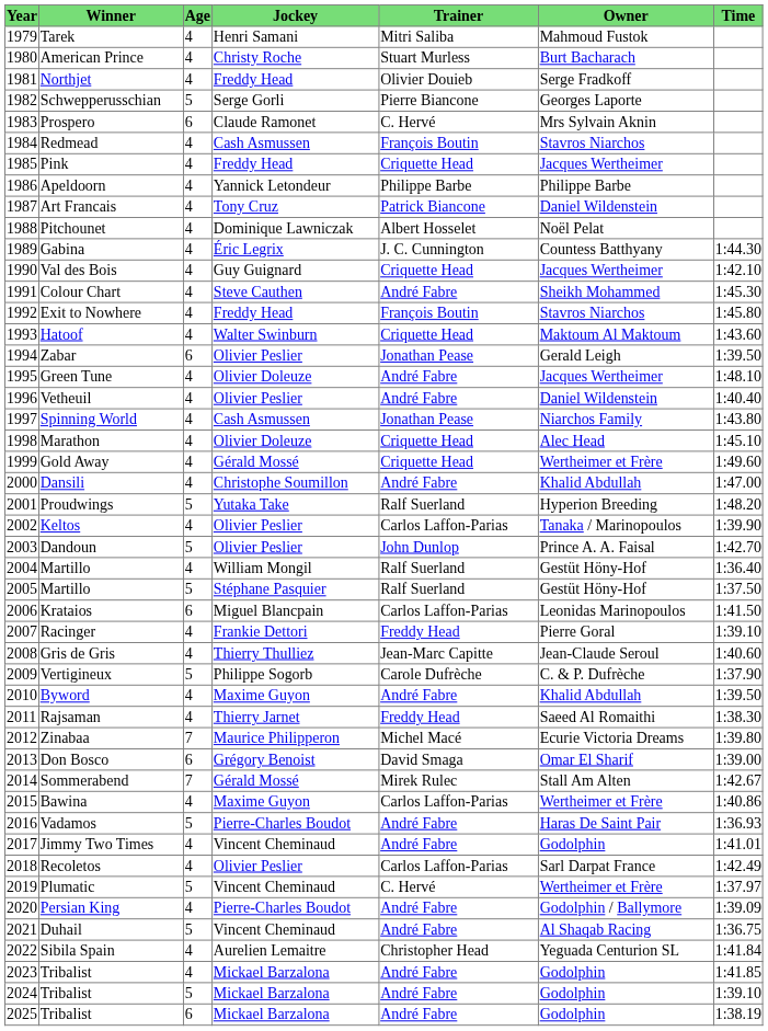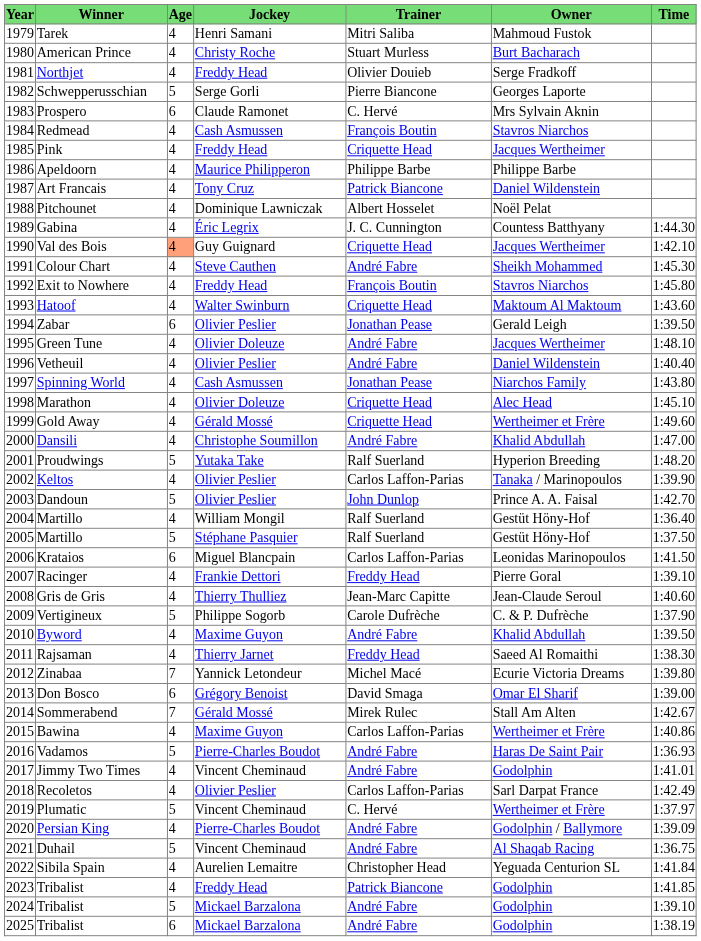 <table class = "sortable" | border="1" style="border-collapse: collapse; font-size:90%">
 <tr bgcolor="#77dd77" align="center">
 <th>Year</th>
 <th>Winner</th>
 <th>Age</th>
 <th>Jockey</th>
 <th>Trainer</th>
 <th>Owner</th>
 <th>Time</th>
 </tr>
 <tr>
 <td>1979</td>
 <td width=133px>Tarek</td>
 <td>4</td>
 <td width=154px>Henri Samani</td>
 <td width=147px>Mitri Saliba</td>
 <td width=162px>Mahmoud Fustok</td>
 <td></td>
 </tr>
 <tr>
 <td>1980</td>
 <td>American Prince</td>
 <td>4</td>
 <td><a href='#'>Christy Roche</a></td>
 <td>Stuart Murless</td>
 <td><a href='#'>Burt Bacharach</a></td>
 <td></td>
 </tr>
 <tr>
 <td>1981</td>
 <td><a href='#'>Northjet</a></td>
 <td>4</td>
 <td><a href='#'>Freddy Head</a></td>
 <td>Olivier Douieb</td>
 <td>Serge Fradkoff</td>
 <td></td>
 </tr>
 <tr>
 <td>1982</td>
 <td><span>Schwepperusschian</span></td>
 <td>5</td>
 <td>Serge Gorli</td>
 <td>Pierre Biancone</td>
 <td>Georges Laporte</td>
 <td></td>
 </tr>
 <tr>
 <td>1983</td>
 <td>Prospero</td>
 <td>6</td>
 <td>Claude Ramonet</td>
 <td>C. Hervé</td>
 <td>Mrs Sylvain Aknin</td>
 <td></td>
 </tr>
 <tr>
 <td>1984</td>
 <td>Redmead</td>
 <td>4</td>
 <td><a href='#'>Cash Asmussen</a></td>
 <td><a href='#'>François Boutin</a></td>
 <td><a href='#'>Stavros Niarchos</a></td>
 <td></td>
 </tr>
 <tr>
 <td>1985</td>
 <td>Pink</td>
 <td>4</td>
 <td><a href='#'>Freddy Head</a></td>
 <td><a href='#'>Criquette Head</a></td>
 <td><a href='#'>Jacques Wertheimer</a></td>
 <td></td>
 </tr>
 <tr>
 <td>1986</td>
 <td>Apeldoorn</td>
 <td>4</td>
-<td>Yannick Letondeur</td>
+<td><a href='#'>Maurice Philipperon</a></td>
 <td>Philippe Barbe</td>
 <td>Philippe Barbe</td>
 <td></td>
 </tr>
 <tr>
 <td>1987</td>
 <td>Art Francais</td>
 <td>4</td>
 <td><a href='#'>Tony Cruz</a></td>
 <td><a href='#'>Patrick Biancone</a></td>
 <td><a href='#'>Daniel Wildenstein</a></td>
 <td></td>
 </tr>
 <tr>
 <td>1988</td>
 <td>Pitchounet</td>
 <td>4</td>
 <td>Dominique Lawniczak</td>
 <td>Albert Hosselet</td>
 <td>Noël Pelat</td>
 <td></td>
 </tr>
 <tr>
 <td>1989</td>
 <td>Gabina</td>
 <td>4</td>
 <td><a href='#'>Éric Legrix</a></td>
 <td>J. C. Cunnington </td>
 <td>Countess Batthyany</td>
 <td>1:44.30</td>
 </tr>
 <tr>
 <td>1990</td>
 <td>Val des Bois</td>
-<td>4</td>
+<td style="background: lightsalmon;">4</td>
 <td>Guy Guignard</td>
 <td><a href='#'>Criquette Head</a></td>
 <td><a href='#'>Jacques Wertheimer</a></td>
 <td>1:42.10</td>
 </tr>
 <tr>
 <td>1991</td>
 <td>Colour Chart</td>
 <td>4</td>
 <td><a href='#'>Steve Cauthen</a></td>
 <td><a href='#'>André Fabre</a></td>
 <td><a href='#'>Sheikh Mohammed</a></td>
 <td>1:45.30</td>
 </tr>
 <tr>
 <td>1992</td>
 <td>Exit to Nowhere</td>
 <td>4</td>
 <td><a href='#'>Freddy Head</a></td>
 <td><a href='#'>François Boutin</a></td>
 <td><a href='#'>Stavros Niarchos</a></td>
 <td>1:45.80</td>
 </tr>
 <tr>
 <td>1993</td>
 <td><a href='#'>Hatoof</a></td>
 <td>4</td>
 <td><a href='#'>Walter Swinburn</a></td>
 <td><a href='#'>Criquette Head</a></td>
 <td><a href='#'>Maktoum Al Maktoum</a></td>
 <td>1:43.60</td>
 </tr>
 <tr>
 <td>1994</td>
 <td>Zabar</td>
 <td>6</td>
 <td><a href='#'>Olivier Peslier</a></td>
 <td><a href='#'>Jonathan Pease</a></td>
 <td>Gerald Leigh</td>
 <td>1:39.50</td>
 </tr>
 <tr>
 <td>1995</td>
 <td>Green Tune</td>
 <td>4</td>
 <td><a href='#'>Olivier Doleuze</a></td>
 <td><a href='#'>André Fabre</a></td>
 <td><a href='#'>Jacques Wertheimer</a></td>
 <td>1:48.10</td>
 </tr>
 <tr>
 <td>1996</td>
 <td>Vetheuil</td>
 <td>4</td>
 <td><a href='#'>Olivier Peslier</a></td>
 <td><a href='#'>André Fabre</a></td>
 <td><a href='#'>Daniel Wildenstein</a></td>
 <td>1:40.40</td>
 </tr>
 <tr>
 <td>1997</td>
 <td><a href='#'>Spinning World</a></td>
 <td>4</td>
 <td><a href='#'>Cash Asmussen</a></td>
 <td><a href='#'>Jonathan Pease</a></td>
 <td><a href='#'>Niarchos Family</a></td>
 <td>1:43.80</td>
 </tr>
 <tr>
 <td>1998</td>
 <td>Marathon</td>
 <td>4</td>
 <td><a href='#'>Olivier Doleuze</a></td>
 <td><a href='#'>Criquette Head</a></td>
 <td><a href='#'>Alec Head</a></td>
 <td>1:45.10</td>
 </tr>
 <tr>
 <td>1999</td>
 <td>Gold Away</td>
 <td>4</td>
 <td><a href='#'>Gérald Mossé</a></td>
 <td><a href='#'>Criquette Head</a></td>
 <td><a href='#'>Wertheimer et Frère</a></td>
 <td>1:49.60</td>
 </tr>
 <tr>
 <td>2000</td>
 <td><a href='#'>Dansili</a></td>
 <td>4</td>
 <td><a href='#'>Christophe Soumillon</a></td>
 <td><a href='#'>André Fabre</a></td>
 <td><a href='#'>Khalid Abdullah</a></td>
 <td>1:47.00</td>
 </tr>
 <tr>
 <td>2001</td>
 <td>Proudwings</td>
 <td>5</td>
 <td><a href='#'>Yutaka Take</a></td>
 <td>Ralf Suerland</td>
 <td>Hyperion Breeding</td>
 <td>1:48.20</td>
 </tr>
 <tr>
 <td>2002</td>
 <td><a href='#'>Keltos</a></td>
 <td>4</td>
 <td><a href='#'>Olivier Peslier</a></td>
 <td>Carlos Laffon-Parias</td>
 <td><a href='#'>Tanaka</a> / Marinopoulos </td>
 <td>1:39.90</td>
 </tr>
 <tr>
 <td>2003</td>
 <td>Dandoun</td>
 <td>5</td>
 <td><a href='#'>Olivier Peslier</a></td>
 <td><a href='#'>John Dunlop</a></td>
 <td>Prince A. A. Faisal</td>
 <td>1:42.70</td>
 </tr>
 <tr>
 <td>2004</td>
 <td>Martillo</td>
 <td>4</td>
 <td>William Mongil</td>
 <td>Ralf Suerland</td>
 <td>Gestüt Höny-Hof</td>
 <td>1:36.40</td>
 </tr>
 <tr>
 <td>2005</td>
 <td>Martillo</td>
 <td>5</td>
 <td><a href='#'>Stéphane Pasquier</a></td>
 <td>Ralf Suerland</td>
 <td>Gestüt Höny-Hof</td>
 <td>1:37.50</td>
 </tr>
 <tr>
 <td>2006</td>
 <td>Krataios</td>
 <td>6</td>
 <td>Miguel Blancpain</td>
 <td>Carlos Laffon-Parias</td>
 <td>Leonidas Marinopoulos</td>
 <td>1:41.50</td>
 </tr>
 <tr>
 <td>2007</td>
 <td>Racinger</td>
 <td>4</td>
 <td><a href='#'>Frankie Dettori</a></td>
 <td><a href='#'>Freddy Head</a></td>
 <td>Pierre Goral</td>
 <td>1:39.10</td>
 </tr>
 <tr>
 <td>2008</td>
 <td>Gris de Gris</td>
 <td>4</td>
 <td><a href='#'>Thierry Thulliez</a></td>
 <td>Jean-Marc Capitte</td>
 <td>Jean-Claude Seroul</td>
 <td>1:40.60</td>
 </tr>
 <tr>
 <td>2009</td>
 <td>Vertigineux</td>
 <td>5</td>
 <td>Philippe Sogorb</td>
 <td>Carole Dufrèche</td>
 <td>C. & P. Dufrèche </td>
 <td>1:37.90</td>
 </tr>
 <tr>
 <td>2010</td>
 <td><a href='#'>Byword</a></td>
 <td>4</td>
 <td><a href='#'>Maxime Guyon</a></td>
 <td><a href='#'>André Fabre</a></td>
 <td><a href='#'>Khalid Abdullah</a></td>
 <td>1:39.50</td>
 </tr>
 <tr>
 <td>2011</td>
 <td>Rajsaman</td>
 <td>4</td>
 <td><a href='#'>Thierry Jarnet</a></td>
 <td><a href='#'>Freddy Head</a></td>
 <td>Saeed Al Romaithi</td>
 <td>1:38.30</td>
 </tr>
 <tr>
 <td>2012</td>
 <td>Zinabaa</td>
 <td>7</td>
-<td><a href='#'>Maurice Philipperon</a></td>
+<td>Yannick Letondeur</td>
 <td>Michel Macé</td>
 <td>Ecurie Victoria Dreams</td>
 <td>1:39.80</td>
 </tr>
 <tr>
 <td>2013</td>
 <td>Don Bosco</td>
 <td>6</td>
 <td><a href='#'>Grégory Benoist</a></td>
 <td>David Smaga</td>
 <td><a href='#'>Omar El Sharif</a></td>
 <td>1:39.00</td>
 </tr>
 <tr>
 <td>2014</td>
 <td>Sommerabend</td>
 <td>7</td>
 <td><a href='#'>Gérald Mossé</a></td>
 <td>Mirek Rulec</td>
 <td>Stall Am Alten</td>
 <td>1:42.67</td>
 </tr>
 <tr>
 <td>2015</td>
 <td>Bawina</td>
 <td>4</td>
 <td><a href='#'>Maxime Guyon</a></td>
 <td>Carlos Laffon-Parias</td>
 <td><a href='#'>Wertheimer et Frère</a></td>
 <td>1:40.86</td>
 </tr>
 <tr>
 <td>2016</td>
 <td>Vadamos</td>
 <td>5</td>
 <td><a href='#'>Pierre-Charles Boudot</a></td>
 <td><a href='#'>André Fabre</a></td>
 <td><a href='#'>Haras De Saint Pair</a></td>
 <td>1:36.93</td>
 </tr>
 <tr>
 <td>2017</td>
 <td>Jimmy Two Times</td>
 <td>4</td>
 <td>Vincent Cheminaud</td>
 <td><a href='#'>André Fabre</a></td>
 <td><a href='#'>Godolphin</a></td>
 <td>1:41.01</td>
 </tr>
 <tr>
 <td>2018</td>
 <td>Recoletos</td>
 <td>4</td>
 <td><a href='#'>Olivier Peslier</a></td>
 <td>Carlos Laffon-Parias</td>
 <td>Sarl Darpat France</td>
 <td>1:42.49</td>
 </tr>
 <tr>
 <td>2019</td>
 <td>Plumatic</td>
 <td>5</td>
 <td>Vincent Cheminaud</td>
 <td>C. Hervé</td>
 <td><a href='#'>Wertheimer et Frère</a></td>
 <td>1:37.97</td>
 </tr>
 <tr>
 <td>2020</td>
 <td><a href='#'>Persian King</a></td>
 <td>4</td>
 <td><a href='#'>Pierre-Charles Boudot</a></td>
 <td><a href='#'>André Fabre</a></td>
 <td><a href='#'>Godolphin</a> / <a href='#'>Ballymore</a> </td>
 <td>1:39.09</td>
 </tr>
 <tr>
 <td>2021</td>
 <td>Duhail</td>
 <td>5</td>
 <td>Vincent Cheminaud</td>
 <td><a href='#'>André Fabre</a></td>
 <td><a href='#'>Al Shaqab Racing</a></td>
 <td>1:36.75</td>
 </tr>
 <tr>
 <td>2022</td>
 <td>Sibila Spain</td>
 <td>4</td>
 <td>Aurelien Lemaitre</td>
 <td>Christopher Head</td>
 <td>Yeguada Centurion SL</td>
 <td>1:41.84</td>
 </tr>
 <tr>
 <td>2023</td>
 <td>Tribalist</td>
 <td>4</td>
-<td><a href='#'>Mickael Barzalona</a></td>
-<td><a href='#'>André Fabre</a></td>
+<td><a href='#'>Freddy Head</a></td>
+<td><a href='#'>Patrick Biancone</a></td>
 <td><a href='#'>Godolphin</a></td>
 <td>1:41.85</td>
 </tr>
 <tr>
 <td>2024</td>
 <td>Tribalist</td>
 <td>5</td>
 <td><a href='#'>Mickael Barzalona</a></td>
 <td><a href='#'>André Fabre</a></td>
 <td><a href='#'>Godolphin</a></td>
 <td>1:39.10</td>
 </tr>
 <tr>
 <td>2025</td>
 <td>Tribalist</td>
 <td>6</td>
 <td><a href='#'>Mickael Barzalona</a></td>
 <td><a href='#'>André Fabre</a></td>
 <td><a href='#'>Godolphin</a></td>
 <td>1:38.19</td>
 </tr>
 </table>
